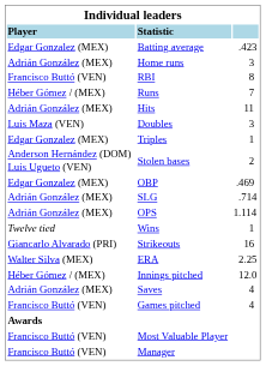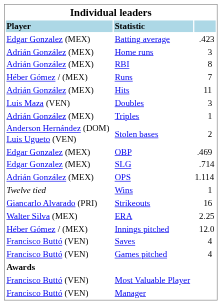 <table cellpadding="1"  style="width:350px; font-size:90%; border:1px solid gray;">
 <tr style="text-align:center; font-size:larger;">
 <td colspan=6><strong>Individual leaders</strong></td>
 </tr>
 <tr style="background:lightblue;">
 <td><strong>Player</strong></td>
 <td><strong>Statistic</strong></td>
 <td></td>
 </tr>
 <tr>
 <td><a href='#'>Edgar Gonzalez</a> (MEX)</td>
 <td><a href='#'>Batting average</a></td>
 <td>  .423</td>
 </tr>
 <tr>
 <td><a href='#'>Adrián González</a> (MEX)</td>
 <td><a href='#'>Home runs</a></td>
 <td>      3</td>
 </tr>
 <tr>
-<td><a href='#'>Francisco Buttó</a> (VEN)</td>
+<td><a href='#'>Adrián González</a> (MEX)</td>
 <td><a href='#'>RBI</a></td>
 <td>      8</td>
 </tr>
 <tr>
 <td><a href='#'>Héber Gómez</a> / (MEX)</td>
 <td><a href='#'>Runs</a></td>
 <td>      7</td>
 </tr>
 <tr>
 <td><a href='#'>Adrián González</a> (MEX)</td>
 <td><a href='#'>Hits</a></td>
 <td>    11</td>
 </tr>
 <tr>
 <td><a href='#'>Luis Maza</a> (VEN)</td>
 <td><a href='#'>Doubles</a></td>
 <td>       3</td>
 </tr>
 <tr>
-<td><a href='#'>Edgar Gonzalez</a> (MEX)</td>
+<td><a href='#'>Adrián González</a> (MEX)</td>
 <td><a href='#'>Triples</a></td>
 <td>      1</td>
 </tr>
 <tr>
 <td><a href='#'>Anderson Hernández</a> (DOM) <br> <a href='#'>Luis Ugueto</a> (VEN)</td>
 <td><a href='#'>Stolen bases</a></td>
 <td>      2</td>
 </tr>
 <tr>
 <td><a href='#'>Edgar Gonzalez</a> (MEX)</td>
 <td><a href='#'>OBP</a></td>
 <td> .469</td>
 </tr>
 <tr>
-<td><a href='#'>Adrián González</a> (MEX)</td>
+<td><a href='#'>Edgar Gonzalez</a> (MEX)</td>
 <td><a href='#'>SLG</a></td>
 <td>  .714</td>
 </tr>
 <tr>
 <td><a href='#'>Adrián González</a> (MEX)</td>
 <td><a href='#'>OPS</a></td>
 <td>1.114</td>
 </tr>
 <tr>
 <td><em>Twelve tied</em></td>
 <td><a href='#'>Wins</a></td>
 <td>      1</td>
 </tr>
 <tr>
 <td><a href='#'>Giancarlo Alvarado</a> (PRI)</td>
 <td><a href='#'>Strikeouts</a></td>
 <td>    16</td>
 </tr>
 <tr>
 <td><a href='#'>Walter Silva</a> (MEX)</td>
 <td><a href='#'>ERA</a></td>
 <td>  2.25</td>
 </tr>
 <tr>
 <td><a href='#'>Héber Gómez</a> / (MEX)</td>
 <td><a href='#'>Innings pitched</a></td>
 <td>  12.0</td>
 </tr>
 <tr>
-<td><a href='#'>Adrián González</a> (MEX)</td>
+<td><a href='#'>Francisco Buttó</a> (VEN)</td>
 <td><a href='#'>Saves</a></td>
 <td>      4</td>
 </tr>
 <tr>
 <td><a href='#'>Francisco Buttó</a> (VEN)</td>
 <td><a href='#'>Games pitched</a></td>
 <td>      4</td>
 </tr>
 <tr>
 <td><strong>Awards</strong></td>
 </tr>
 <tr>
 <td><a href='#'>Francisco Buttó</a> (VEN)</td>
 <td><a href='#'>Most Valuable Player</a></td>
 </tr>
 <tr>
 <td><a href='#'>Francisco Buttó</a> (VEN)</td>
 <td><a href='#'>Manager</a></td>
 </tr>
 </table>
